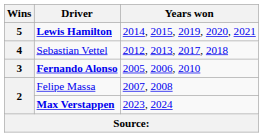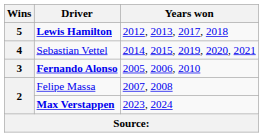 <table class="wikitable" style="font-size: 95%;">
 <tr>
 <th>Wins</th>
 <th>Driver</th>
 <th>Years won</th>
 </tr>
 <tr>
 <th>5</th>
 <td> <strong><a href='#'>Lewis Hamilton</a></strong></td>
-<td><a href='#'>2014</a>, <a href='#'>2015</a>, <a href='#'>2019</a>, <a href='#'>2020</a>, <a href='#'>2021</a></td>
+<td><a href='#'>2012</a>, <a href='#'>2013</a>, <a href='#'>2017</a>, <a href='#'>2018</a></td>
 </tr>
 <tr>
 <th>4</th>
 <td> <a href='#'>Sebastian Vettel</a></td>
-<td><a href='#'>2012</a>, <a href='#'>2013</a>, <a href='#'>2017</a>, <a href='#'>2018</a></td>
+<td><a href='#'>2014</a>, <a href='#'>2015</a>, <a href='#'>2019</a>, <a href='#'>2020</a>, <a href='#'>2021</a></td>
 </tr>
 <tr>
 <th>3</th>
 <td> <strong><a href='#'>Fernando Alonso</a></strong></td>
 <td><a href='#'>2005</a>, <a href='#'>2006</a>, <a href='#'>2010</a></td>
 </tr>
 <tr>
 <th rowspan="2">2</th>
 <td> <a href='#'>Felipe Massa</a></td>
 <td><a href='#'>2007</a>, <a href='#'>2008</a></td>
 </tr>
 <tr>
 <td> <strong><a href='#'>Max Verstappen</a></strong></td>
 <td><a href='#'>2023</a>, <a href='#'>2024</a></td>
 </tr>
 <tr>
 <th colspan=3>Source:</th>
 </tr>
 </table>
